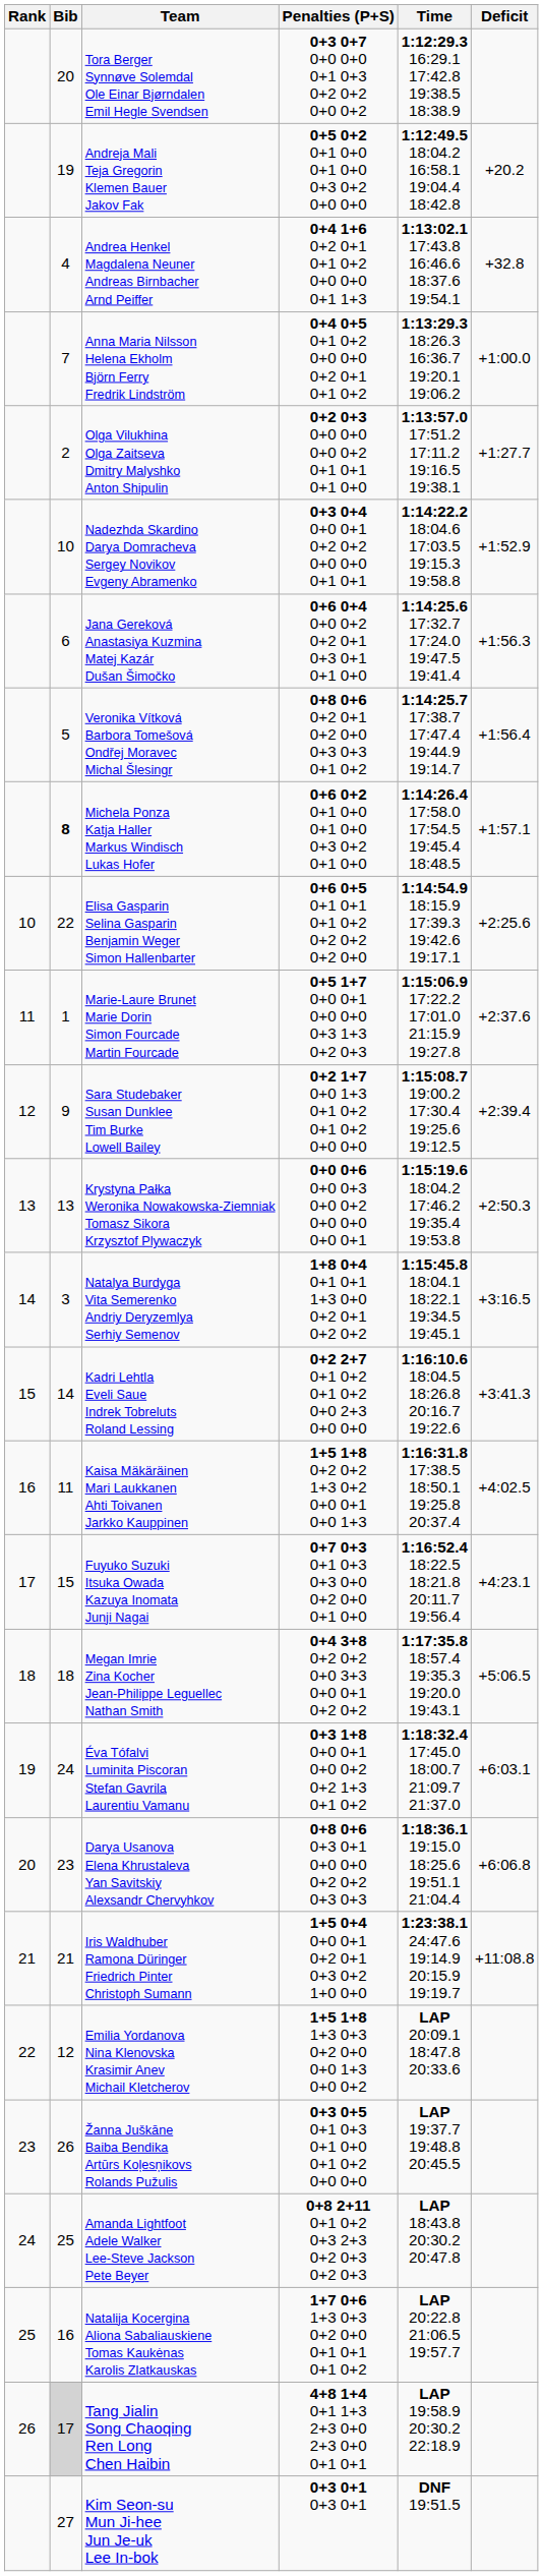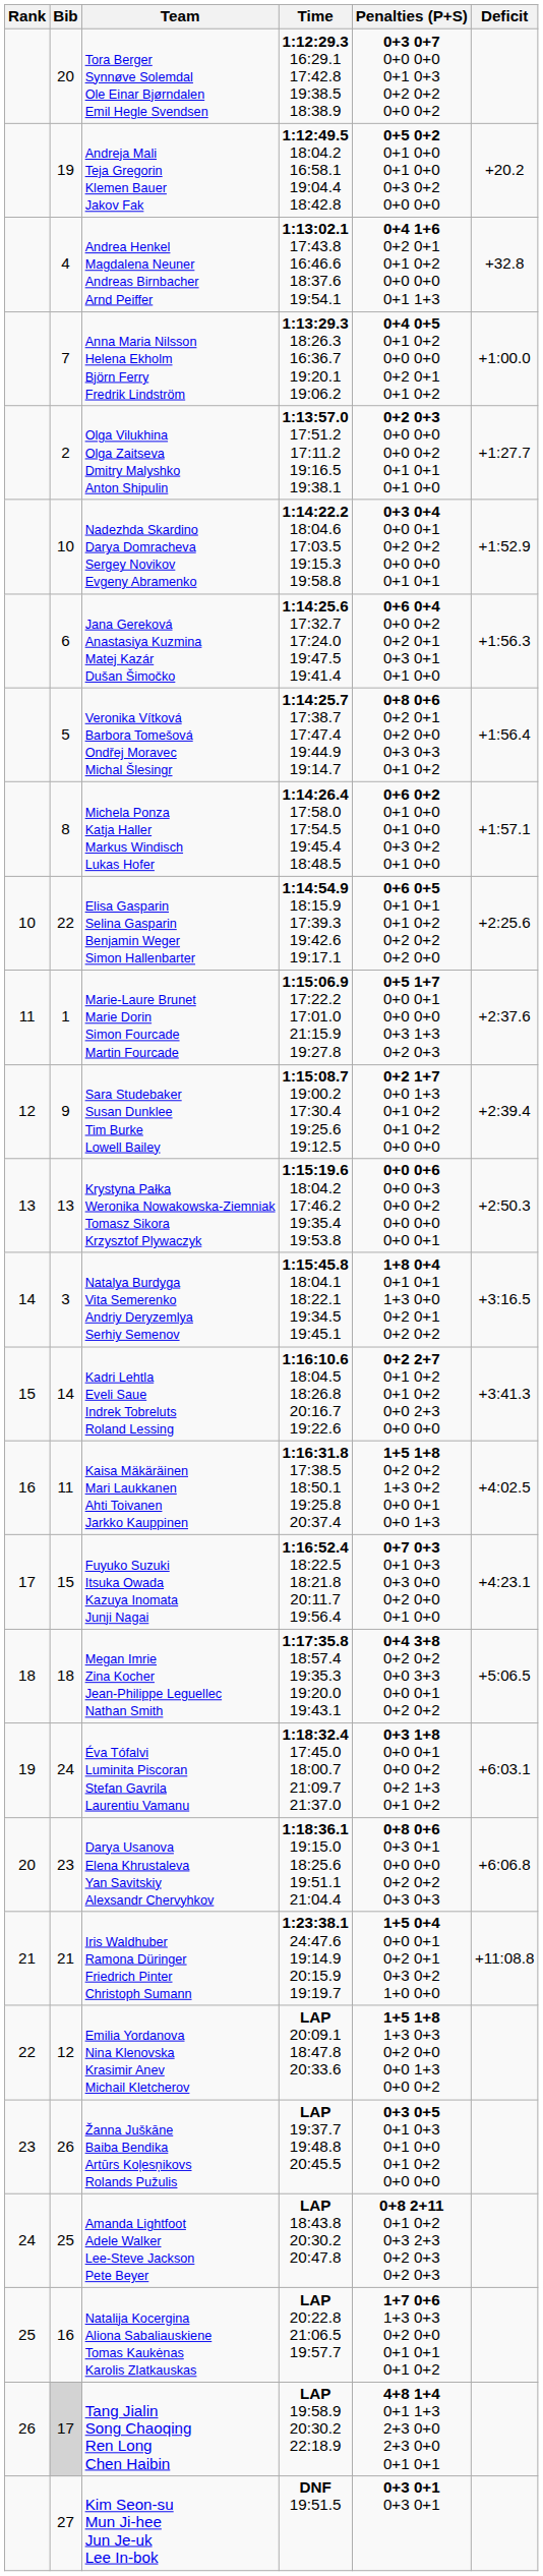 <table class="wikitable sortable" style="text-align:center">
 <tr>
 <th>Rank</th>
 <th>Bib</th>
 <th>Team</th>
+<th>Time</th>
 <th>Penalties (P+S)</th>
-<th>Time</th>
 <th>Deficit</th>
 </tr>
 <tr>
 <td></td>
 <td>20</td>
 <td align=left><br><small><a href='#'>Tora Berger</a><br><a href='#'>Synnøve Solemdal</a><br><a href='#'>Ole Einar Bjørndalen</a><br><a href='#'>Emil Hegle Svendsen</a></small></td>
+<td><strong>1:12:29.3</strong><br>16:29.1<br>17:42.8<br>19:38.5<br>18:38.9<br></td>
 <td><strong>0+3 0+7</strong><br>0+0 0+0<br>0+1 0+3<br>0+2 0+2<br>0+0 0+2</td>
-<td><strong>1:12:29.3</strong><br>16:29.1<br>17:42.8<br>19:38.5<br>18:38.9<br></td>
 <td></td>
 </tr>
 <tr>
 <td></td>
 <td>19</td>
 <td align=left><br><small><a href='#'>Andreja Mali</a><br><a href='#'>Teja Gregorin</a><br><a href='#'>Klemen Bauer</a><br><a href='#'>Jakov Fak</a></small></td>
+<td><strong>1:12:49.5</strong><br>18:04.2<br>16:58.1<br>19:04.4<br>18:42.8</td>
 <td><strong>0+5 0+2</strong><br>0+1 0+0<br>0+1 0+0<br>0+3 0+2<br>0+0 0+0</td>
-<td><strong>1:12:49.5</strong><br>18:04.2<br>16:58.1<br>19:04.4<br>18:42.8</td>
 <td>+20.2</td>
 </tr>
 <tr>
 <td></td>
 <td>4</td>
 <td align=left><br><small><a href='#'>Andrea Henkel</a><br><a href='#'>Magdalena Neuner</a><br><a href='#'>Andreas Birnbacher</a><br><a href='#'>Arnd Peiffer</a></small></td>
+<td><strong>1:13:02.1</strong><br>17:43.8<br>16:46.6<br>18:37.6<br>19:54.1</td>
 <td><strong>0+4 1+6</strong><br>0+2 0+1<br>0+1 0+2<br>0+0 0+0<br>0+1 1+3</td>
-<td><strong>1:13:02.1</strong><br>17:43.8<br>16:46.6<br>18:37.6<br>19:54.1</td>
 <td>+32.8</td>
 </tr>
 <tr>
 <td></td>
 <td>7</td>
 <td align=left><br><small><a href='#'>Anna Maria Nilsson</a><br><a href='#'>Helena Ekholm</a><br><a href='#'>Björn Ferry</a><br><a href='#'>Fredrik Lindström</a></small></td>
+<td><strong>1:13:29.3</strong><br>18:26.3<br>16:36.7<br>19:20.1<br>19:06.2</td>
 <td><strong>0+4 0+5</strong><br>0+1 0+2<br>0+0 0+0<br>0+2 0+1<br>0+1 0+2</td>
-<td><strong>1:13:29.3</strong><br>18:26.3<br>16:36.7<br>19:20.1<br>19:06.2</td>
 <td>+1:00.0</td>
 </tr>
 <tr>
 <td></td>
 <td>2</td>
 <td align=left><br><small><a href='#'>Olga Vilukhina</a><br><a href='#'>Olga Zaitseva</a><br><a href='#'>Dmitry Malyshko</a><br><a href='#'>Anton Shipulin</a></small></td>
+<td><strong>1:13:57.0</strong><br>17:51.2<br>17:11.2<br>19:16.5<br>19:38.1</td>
 <td><strong>0+2 0+3</strong><br>0+0 0+0<br>0+0 0+2<br>0+1 0+1<br>0+1 0+0</td>
-<td><strong>1:13:57.0</strong><br>17:51.2<br>17:11.2<br>19:16.5<br>19:38.1</td>
 <td>+1:27.7</td>
 </tr>
 <tr>
 <td></td>
 <td>10</td>
 <td align=left><br><small><a href='#'>Nadezhda Skardino</a><br><a href='#'>Darya Domracheva</a><br><a href='#'>Sergey Novikov</a><br><a href='#'>Evgeny Abramenko</a></small></td>
+<td><strong>1:14:22.2</strong><br>18:04.6<br>17:03.5<br>19:15.3<br>19:58.8</td>
 <td><strong>0+3 0+4</strong><br>0+0 0+1<br>0+2 0+2<br>0+0 0+0<br>0+1 0+1</td>
-<td><strong>1:14:22.2</strong><br>18:04.6<br>17:03.5<br>19:15.3<br>19:58.8</td>
 <td>+1:52.9</td>
 </tr>
 <tr>
 <td></td>
 <td>6</td>
 <td align=left><br><small><a href='#'>Jana Gereková</a><br><a href='#'>Anastasiya Kuzmina</a><br><a href='#'>Matej Kazár</a><br><a href='#'>Dušan Šimočko</a></small></td>
+<td><strong>1:14:25.6</strong><br>17:32.7<br>17:24.0<br>19:47.5<br>19:41.4</td>
 <td><strong>0+6 0+4</strong><br>0+0 0+2<br>0+2 0+1<br>0+3 0+1<br>0+1 0+0</td>
-<td><strong>1:14:25.6</strong><br>17:32.7<br>17:24.0<br>19:47.5<br>19:41.4</td>
 <td>+1:56.3</td>
 </tr>
 <tr>
 <td></td>
 <td>5</td>
 <td align=left><br><small><a href='#'>Veronika Vítková</a><br><a href='#'>Barbora Tomešová</a><br><a href='#'>Ondřej Moravec</a><br><a href='#'>Michal Šlesingr</a></small></td>
+<td><strong>1:14:25.7</strong><br>17:38.7<br>17:47.4<br>19:44.9<br>19:14.7</td>
 <td><strong>0+8 0+6</strong><br>0+2 0+1<br>0+2 0+0<br>0+3 0+3<br>0+1 0+2</td>
-<td><strong>1:14:25.7</strong><br>17:38.7<br>17:47.4<br>19:44.9<br>19:14.7</td>
 <td>+1:56.4</td>
 </tr>
 <tr>
 <td></td>
-<td><strong>8</strong></td>
+<td>8</td>
 <td align=left><br><small><a href='#'>Michela Ponza</a><br><a href='#'>Katja Haller</a><br><a href='#'>Markus Windisch</a><br><a href='#'>Lukas Hofer</a></small></td>
+<td><strong>1:14:26.4</strong><br>17:58.0<br>17:54.5<br>19:45.4<br>18:48.5</td>
 <td><strong>0+6 0+2</strong><br>0+1 0+0<br>0+1 0+0<br>0+3 0+2<br>0+1 0+0</td>
-<td><strong>1:14:26.4</strong><br>17:58.0<br>17:54.5<br>19:45.4<br>18:48.5</td>
 <td>+1:57.1</td>
 </tr>
 <tr>
 <td>10</td>
 <td>22</td>
 <td align=left><br><small><a href='#'>Elisa Gasparin</a><br><a href='#'>Selina Gasparin</a><br><a href='#'>Benjamin Weger</a><br><a href='#'>Simon Hallenbarter</a></small></td>
+<td><strong>1:14:54.9</strong><br>18:15.9<br>17:39.3<br>19:42.6<br>19:17.1</td>
 <td><strong>0+6 0+5</strong><br>0+1 0+1<br>0+1 0+2<br>0+2 0+2<br>0+2 0+0</td>
-<td><strong>1:14:54.9</strong><br>18:15.9<br>17:39.3<br>19:42.6<br>19:17.1</td>
 <td>+2:25.6</td>
 </tr>
 <tr>
 <td>11</td>
 <td>1</td>
 <td align=left><br><small><a href='#'>Marie-Laure Brunet</a><br><a href='#'>Marie Dorin</a><br><a href='#'>Simon Fourcade</a><br><a href='#'>Martin Fourcade</a></small></td>
+<td><strong>1:15:06.9</strong><br>17:22.2<br>17:01.0<br>21:15.9<br>19:27.8</td>
 <td><strong>0+5 1+7</strong><br>0+0 0+1<br>0+0 0+0<br>0+3 1+3<br>0+2 0+3</td>
-<td><strong>1:15:06.9</strong><br>17:22.2<br>17:01.0<br>21:15.9<br>19:27.8</td>
 <td>+2:37.6</td>
 </tr>
 <tr>
 <td>12</td>
 <td>9</td>
 <td align=left><br><small><a href='#'>Sara Studebaker</a><br><a href='#'>Susan Dunklee</a><br><a href='#'>Tim Burke</a><br><a href='#'>Lowell Bailey</a></small></td>
+<td><strong>1:15:08.7</strong><br>19:00.2<br>17:30.4<br>19:25.6<br>19:12.5</td>
 <td><strong>0+2 1+7</strong><br>0+0 1+3<br>0+1 0+2<br>0+1 0+2<br>0+0 0+0</td>
-<td><strong>1:15:08.7</strong><br>19:00.2<br>17:30.4<br>19:25.6<br>19:12.5</td>
 <td>+2:39.4</td>
 </tr>
 <tr>
 <td>13</td>
 <td>13</td>
 <td align=left><br><small><a href='#'>Krystyna Pałka</a><br><a href='#'>Weronika Nowakowska-Ziemniak</a><br><a href='#'>Tomasz Sikora</a><br><a href='#'>Krzysztof Plywaczyk</a></small></td>
+<td><strong>1:15:19.6</strong><br>18:04.2<br>17:46.2<br>19:35.4<br>19:53.8</td>
 <td><strong>0+0 0+6</strong><br>0+0 0+3<br>0+0 0+2<br>0+0 0+0<br>0+0 0+1</td>
-<td><strong>1:15:19.6</strong><br>18:04.2<br>17:46.2<br>19:35.4<br>19:53.8</td>
 <td>+2:50.3</td>
 </tr>
 <tr>
 <td>14</td>
 <td>3</td>
 <td align=left><br><small><a href='#'>Natalya Burdyga</a><br><a href='#'>Vita Semerenko</a><br><a href='#'>Andriy Deryzemlya</a><br><a href='#'>Serhiy Semenov</a></small></td>
+<td><strong>1:15:45.8</strong><br>18:04.1<br>18:22.1<br>19:34.5<br>19:45.1</td>
 <td><strong>1+8 0+4</strong><br>0+1 0+1<br>1+3 0+0<br>0+2 0+1<br>0+2 0+2</td>
-<td><strong>1:15:45.8</strong><br>18:04.1<br>18:22.1<br>19:34.5<br>19:45.1</td>
 <td>+3:16.5</td>
 </tr>
 <tr>
 <td>15</td>
 <td>14</td>
 <td align=left><br><small><a href='#'>Kadri Lehtla</a><br><a href='#'>Eveli Saue</a><br><a href='#'>Indrek Tobreluts</a><br><a href='#'>Roland Lessing</a></small></td>
+<td><strong>1:16:10.6</strong><br>18:04.5<br>18:26.8<br>20:16.7<br>19:22.6</td>
 <td><strong>0+2 2+7</strong><br>0+1 0+2<br>0+1 0+2<br>0+0 2+3<br>0+0 0+0</td>
-<td><strong>1:16:10.6</strong><br>18:04.5<br>18:26.8<br>20:16.7<br>19:22.6</td>
 <td>+3:41.3</td>
 </tr>
 <tr>
 <td>16</td>
 <td>11</td>
 <td align=left><br><small><a href='#'>Kaisa Mäkäräinen</a><br><a href='#'>Mari Laukkanen</a><br><a href='#'>Ahti Toivanen</a><br><a href='#'>Jarkko Kauppinen</a> </small></td>
+<td><strong>1:16:31.8</strong><br>17:38.5<br>18:50.1<br>19:25.8<br>20:37.4</td>
 <td><strong>1+5 1+8</strong><br>0+2 0+2<br>1+3 0+2<br>0+0 0+1<br>0+0 1+3</td>
-<td><strong>1:16:31.8</strong><br>17:38.5<br>18:50.1<br>19:25.8<br>20:37.4</td>
 <td>+4:02.5</td>
 </tr>
 <tr>
 <td>17</td>
 <td>15</td>
 <td align=left><br><small><a href='#'>Fuyuko Suzuki</a><br><a href='#'>Itsuka Owada</a><br><a href='#'>Kazuya Inomata</a><br><a href='#'>Junji Nagai</a></small></td>
+<td><strong>1:16:52.4</strong><br>18:22.5<br>18:21.8<br>20:11.7<br>19:56.4</td>
 <td><strong>0+7 0+3</strong><br>0+1 0+3<br>0+3 0+0<br>0+2 0+0<br>0+1 0+0</td>
-<td><strong>1:16:52.4</strong><br>18:22.5<br>18:21.8<br>20:11.7<br>19:56.4</td>
 <td>+4:23.1</td>
 </tr>
 <tr>
 <td>18</td>
 <td>18</td>
 <td align=left><br><small><a href='#'>Megan Imrie</a><br><a href='#'>Zina Kocher</a><br><a href='#'>Jean-Philippe Leguellec</a><br><a href='#'>Nathan Smith</a></small></td>
+<td><strong>1:17:35.8</strong><br>18:57.4<br>19:35.3<br>19:20.0<br>19:43.1</td>
 <td><strong>0+4 3+8</strong><br>0+2 0+2<br>0+0 3+3<br>0+0 0+1<br>0+2 0+2</td>
-<td><strong>1:17:35.8</strong><br>18:57.4<br>19:35.3<br>19:20.0<br>19:43.1</td>
 <td>+5:06.5</td>
 </tr>
 <tr>
 <td>19</td>
 <td>24</td>
 <td align=left><br><small><a href='#'>Éva Tófalvi</a><br><a href='#'>Luminita Piscoran</a><br><a href='#'>Stefan Gavrila</a><br><a href='#'>Laurentiu Vamanu</a></small></td>
+<td><strong>1:18:32.4</strong><br>17:45.0<br>18:00.7<br>21:09.7<br>21:37.0</td>
 <td><strong>0+3 1+8</strong><br>0+0 0+1<br>0+0 0+2<br>0+2 1+3<br>0+1 0+2</td>
-<td><strong>1:18:32.4</strong><br>17:45.0<br>18:00.7<br>21:09.7<br>21:37.0</td>
 <td>+6:03.1</td>
 </tr>
 <tr>
 <td>20</td>
 <td>23</td>
 <td align=left><br><small><a href='#'>Darya Usanova</a><br><a href='#'>Elena Khrustaleva</a><br><a href='#'>Yan Savitskiy</a><br><a href='#'>Alexsandr Chervyhkov</a></small></td>
+<td><strong>1:18:36.1</strong><br>19:15.0<br>18:25.6<br>19:51.1<br>21:04.4</td>
 <td><strong>0+8 0+6</strong><br>0+3 0+1<br>0+0 0+0<br>0+2 0+2<br>0+3 0+3</td>
-<td><strong>1:18:36.1</strong><br>19:15.0<br>18:25.6<br>19:51.1<br>21:04.4</td>
 <td>+6:06.8</td>
 </tr>
 <tr>
 <td>21</td>
 <td>21</td>
 <td align=left><br><small><a href='#'>Iris Waldhuber</a><br><a href='#'>Ramona Düringer</a><br><a href='#'>Friedrich Pinter</a><br><a href='#'>Christoph Sumann</a></small></td>
+<td><strong>1:23:38.1</strong><br>24:47.6<br>19:14.9<br>20:15.9<br>19:19.7</td>
 <td><strong>1+5 0+4</strong><br>0+0 0+1<br>0+2 0+1<br>0+3 0+2<br>1+0 0+0</td>
-<td><strong>1:23:38.1</strong><br>24:47.6<br>19:14.9<br>20:15.9<br>19:19.7</td>
 <td>+11:08.8</td>
 </tr>
 <tr>
 <td>22</td>
 <td>12</td>
 <td align=left><br><small><a href='#'>Emilia Yordanova</a><br><a href='#'>Nina Klenovska</a><br><a href='#'>Krasimir Anev</a><br><a href='#'>Michail Kletcherov</a></small></td>
+<td><strong>LAP</strong><br>20:09.1<br>18:47.8<br>20:33.6<br><br></td>
 <td><strong>1+5 1+8</strong><br>1+3 0+3<br>0+2 0+0<br>0+0 1+3<br>0+0 0+2</td>
-<td><strong>LAP</strong><br>20:09.1<br>18:47.8<br>20:33.6<br><br></td>
 <td></td>
 </tr>
 <tr>
 <td>23</td>
 <td>26</td>
 <td align=left><br><small><a href='#'>Žanna Juškāne</a><br><a href='#'>Baiba Bendika</a><br><a href='#'>Artūrs Koļesņikovs</a><br><a href='#'>Rolands Pužulis</a></small></td>
+<td><strong>LAP</strong><br>19:37.7<br>19:48.8<br>20:45.5<br><br></td>
 <td><strong>0+3 0+5</strong><br>0+1 0+3<br>0+1 0+0<br>0+1 0+2<br>0+0 0+0</td>
-<td><strong>LAP</strong><br>19:37.7<br>19:48.8<br>20:45.5<br><br></td>
 <td></td>
 </tr>
 <tr>
 <td>24</td>
 <td>25</td>
 <td align=left><br><small><a href='#'>Amanda Lightfoot</a><br><a href='#'>Adele Walker</a><br><a href='#'>Lee-Steve Jackson</a><br><a href='#'>Pete Beyer</a></small></td>
+<td><strong>LAP</strong><br>18:43.8<br>20:30.2<br>20:47.8<br><br></td>
 <td><strong>0+8 2+11</strong><br>0+1 0+2<br>0+3 2+3<br>0+2 0+3<br>0+2 0+3</td>
-<td><strong>LAP</strong><br>18:43.8<br>20:30.2<br>20:47.8<br><br></td>
 <td></td>
 </tr>
 <tr>
 <td>25</td>
 <td>16</td>
 <td align=left><br><small><a href='#'>Natalija Kocergina</a><br><a href='#'>Aliona Sabaliauskiene</a><br><a href='#'>Tomas Kaukėnas</a><br><a href='#'>Karolis Zlatkauskas</a></small></td>
+<td><strong>LAP</strong><br>20:22.8<br>21:06.5<br>19:57.7<br><br></td>
 <td><strong>1+7 0+6</strong><br>1+3 0+3<br>0+2 0+0<br>0+1 0+1<br>0+1 0+2</td>
-<td><strong>LAP</strong><br>20:22.8<br>21:06.5<br>19:57.7<br><br></td>
 <td></td>
 </tr>
 <tr>
 <td>26</td>
 <td style="background: lightgrey;">17</td>
 <td align=left><br><a href='#'>Tang Jialin</a><br><a href='#'>Song Chaoqing</a><br><a href='#'>Ren Long</a><br><a href='#'>Chen Haibin</a></td>
+<td><strong>LAP</strong><br>19:58.9<br>20:30.2<br>22:18.9<br><br></td>
 <td><strong>4+8 1+4</strong><br>0+1 1+3<br>2+3 0+0<br>2+3 0+0<br>0+1 0+1</td>
-<td><strong>LAP</strong><br>19:58.9<br>20:30.2<br>22:18.9<br><br></td>
 <td></td>
 </tr>
 <tr>
 <td></td>
 <td>27</td>
 <td align=left><br><a href='#'>Kim Seon-su</a><br><a href='#'>Mun Ji-hee</a><br><a href='#'>Jun Je-uk</a><br><a href='#'>Lee In-bok</a></td>
+<td><strong>DNF</strong><br>19:51.5<br><br><br><br></td>
 <td><strong>0+3 0+1</strong><br>0+3 0+1<br><br><br><br></td>
-<td><strong>DNF</strong><br>19:51.5<br><br><br><br></td>
 <td></td>
 </tr>
 </table>
